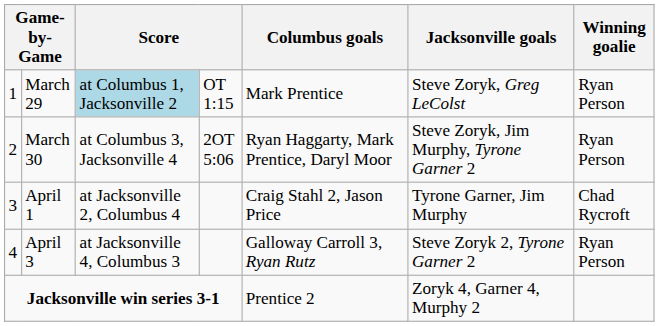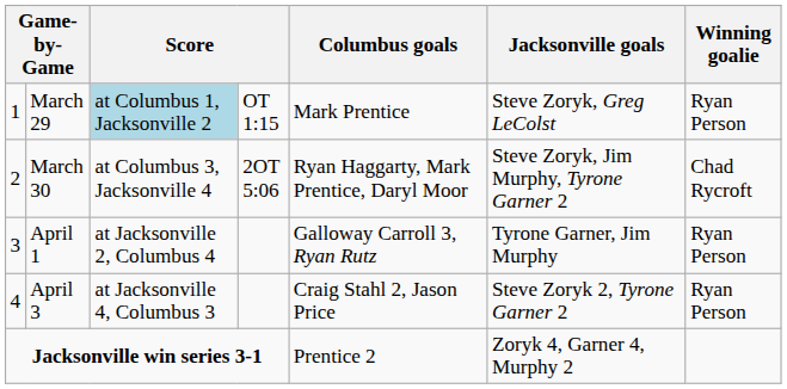 <table class="wikitable">
 <tr>
 <th width=10% colspan=2>Game-by-Game</th>
 <th width=25% colspan=2>Score</th>
 <th width=25%>Columbus goals</th>
 <th width=25%>Jacksonville goals</th>
 <th width=12%>Winning goalie</th>
 </tr>
 <tr>
 <td>1</td>
 <td>March 29</td>
 <td style="background: lightblue;">at Columbus 1, Jacksonville 2</td>
 <td>OT 1:15</td>
 <td>Mark Prentice</td>
 <td>Steve Zoryk, <em>Greg LeColst</em></td>
 <td>Ryan Person</td>
 </tr>
 <tr>
 <td>2</td>
 <td>March 30</td>
 <td>at Columbus 3, Jacksonville 4</td>
 <td>2OT 5:06</td>
 <td>Ryan Haggarty, Mark Prentice, Daryl Moor</td>
 <td>Steve Zoryk, Jim Murphy, <em>Tyrone Garner</em> 2</td>
-<td>Ryan Person</td>
+<td>Chad Rycroft</td>
 </tr>
 <tr>
 <td>3</td>
 <td>April 1</td>
 <td>at Jacksonville 2, Columbus 4</td>
 <td></td>
-<td>Craig Stahl 2, Jason Price</td>
+<td>Galloway Carroll 3, <em>Ryan Rutz</em></td>
 <td>Tyrone Garner, Jim Murphy</td>
-<td>Chad Rycroft</td>
+<td>Ryan Person</td>
 </tr>
 <tr>
 <td>4</td>
 <td>April 3</td>
 <td>at Jacksonville 4, Columbus 3</td>
 <td></td>
-<td>Galloway Carroll 3, <em>Ryan Rutz</em></td>
+<td>Craig Stahl 2, Jason Price</td>
 <td>Steve Zoryk 2, <em>Tyrone Garner</em> 2</td>
 <td>Ryan Person</td>
 </tr>
 <tr>
 <td colspan=4 align="center"><strong>Jacksonville win series 3-1</strong></td>
 <td>Prentice 2</td>
 <td>Zoryk 4, Garner 4, Murphy 2</td>
 </tr>
 </table>
